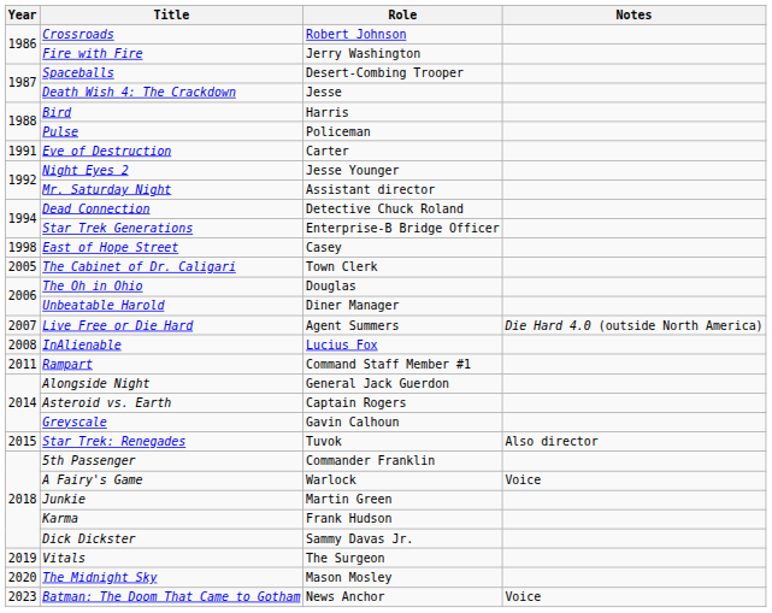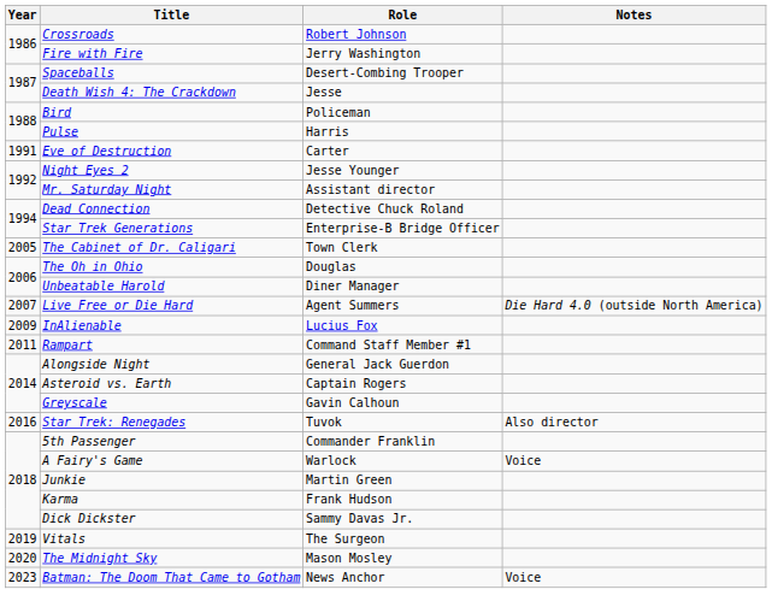 <table class="wikitable sortable">
 <tr>
 <th>Year</th>
 <th>Title</th>
 <th>Role</th>
 <th class="unsortable">Notes</th>
 </tr>
 <tr>
 <td rowspan="2">1986</td>
 <td><em><a href='#'>Crossroads</a></em></td>
 <td><a href='#'>Robert Johnson</a></td>
 <td></td>
 </tr>
 <tr>
 <td><em><a href='#'>Fire with Fire</a></em></td>
 <td>Jerry Washington</td>
 <td></td>
 </tr>
 <tr>
 <td rowspan="2">1987</td>
 <td><em><a href='#'>Spaceballs</a></em></td>
 <td>Desert-Combing Trooper</td>
 <td></td>
 </tr>
 <tr>
 <td><em><a href='#'>Death Wish 4: The Crackdown</a></em></td>
 <td>Jesse</td>
 <td></td>
 </tr>
 <tr>
 <td rowspan="2">1988</td>
 <td><em><a href='#'>Bird</a></em></td>
-<td>Harris</td>
+<td>Policeman</td>
 <td></td>
 </tr>
 <tr>
 <td><em><a href='#'>Pulse</a></em></td>
-<td>Policeman</td>
+<td>Harris</td>
 <td></td>
 </tr>
 <tr>
 <td>1991</td>
 <td><em><a href='#'>Eve of Destruction</a></em></td>
 <td>Carter</td>
 <td></td>
 </tr>
 <tr>
 <td rowspan="2">1992</td>
 <td><em><a href='#'>Night Eyes 2</a></em></td>
 <td>Jesse Younger</td>
 <td></td>
 </tr>
 <tr>
 <td><em><a href='#'>Mr. Saturday Night</a></em></td>
 <td>Assistant director</td>
 <td></td>
 </tr>
 <tr>
 <td rowspan="2">1994</td>
 <td><em><a href='#'>Dead Connection</a></em></td>
 <td>Detective Chuck Roland</td>
 <td></td>
 </tr>
 <tr>
 <td><em><a href='#'>Star Trek Generations</a></em></td>
 <td>Enterprise-B Bridge Officer</td>
 <td></td>
 </tr>
 <tr>
-<td>1998</td>
-<td><em><a href='#'>East of Hope Street</a></em></td>
-<td>Casey</td>
-<td></td>
-</tr>
-<tr>
 <td>2005</td>
 <td><em><a href='#'>The Cabinet of Dr. Caligari</a></em></td>
 <td>Town Clerk</td>
 <td></td>
 </tr>
 <tr>
 <td rowspan="2">2006</td>
 <td><em><a href='#'>The Oh in Ohio</a></em></td>
 <td>Douglas</td>
 <td></td>
 </tr>
 <tr>
 <td><em><a href='#'>Unbeatable Harold</a></em></td>
 <td>Diner Manager</td>
 <td></td>
 </tr>
 <tr>
 <td>2007</td>
 <td><em><a href='#'>Live Free or Die Hard</a></em></td>
 <td>Agent Summers</td>
 <td><em>Die Hard 4.0</em> (outside North America)</td>
 </tr>
 <tr>
-<td>2008</td>
+<td>2009</td>
 <td><em><a href='#'>InAlienable</a></em></td>
 <td><a href='#'>Lucius Fox</a></td>
 <td></td>
 </tr>
 <tr>
 <td>2011</td>
 <td><em><a href='#'>Rampart</a></em></td>
 <td>Command Staff Member #1</td>
 <td></td>
 </tr>
 <tr>
 <td rowspan="3">2014</td>
 <td><em>Alongside Night</em></td>
 <td>General Jack Guerdon</td>
 <td></td>
 </tr>
 <tr>
 <td><em>Asteroid vs. Earth</em></td>
 <td>Captain Rogers</td>
 <td></td>
 </tr>
 <tr>
 <td><em><a href='#'>Greyscale</a></em></td>
 <td>Gavin Calhoun</td>
 <td></td>
 </tr>
 <tr>
-<td>2015</td>
+<td>2016</td>
 <td><em><a href='#'>Star Trek: Renegades</a></em></td>
 <td>Tuvok</td>
 <td>Also director</td>
 </tr>
 <tr>
 <td rowspan="5">2018</td>
 <td><em>5th Passenger</em></td>
 <td>Commander Franklin</td>
 <td></td>
 </tr>
 <tr>
 <td><em>A Fairy's Game</em></td>
 <td>Warlock</td>
 <td>Voice</td>
 </tr>
 <tr>
 <td><em>Junkie</em></td>
 <td>Martin Green</td>
 <td></td>
 </tr>
 <tr>
 <td><em>Karma</em></td>
 <td>Frank Hudson</td>
 <td></td>
 </tr>
 <tr>
 <td><em>Dick Dickster</em></td>
 <td>Sammy Davas Jr.</td>
 <td></td>
 </tr>
 <tr>
 <td>2019</td>
 <td><em>Vitals</em></td>
 <td>The Surgeon</td>
 <td></td>
 </tr>
 <tr>
 <td>2020</td>
 <td><em><a href='#'>The Midnight Sky</a></em></td>
 <td>Mason Mosley</td>
 <td></td>
 </tr>
 <tr>
 <td>2023</td>
 <td><em><a href='#'>Batman: The Doom That Came to Gotham</a></em></td>
 <td>News Anchor</td>
 <td>Voice</td>
 </tr>
 </table>
